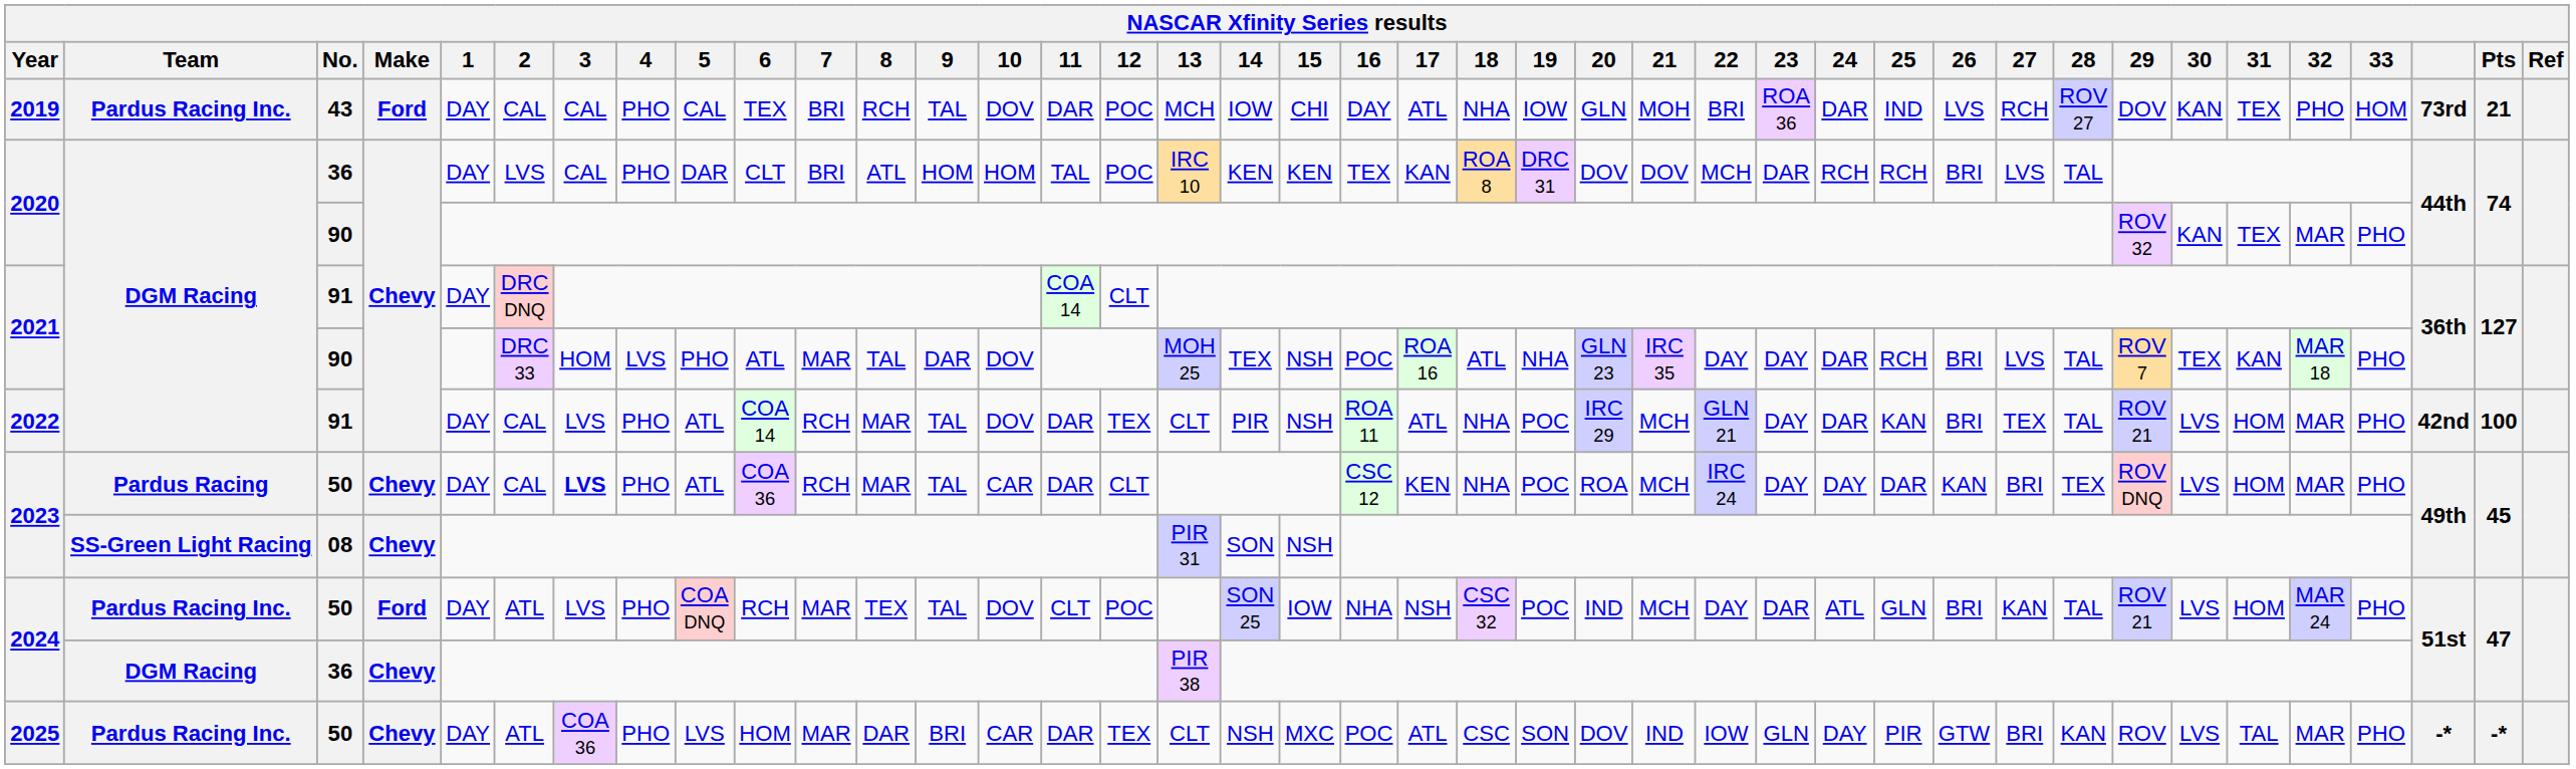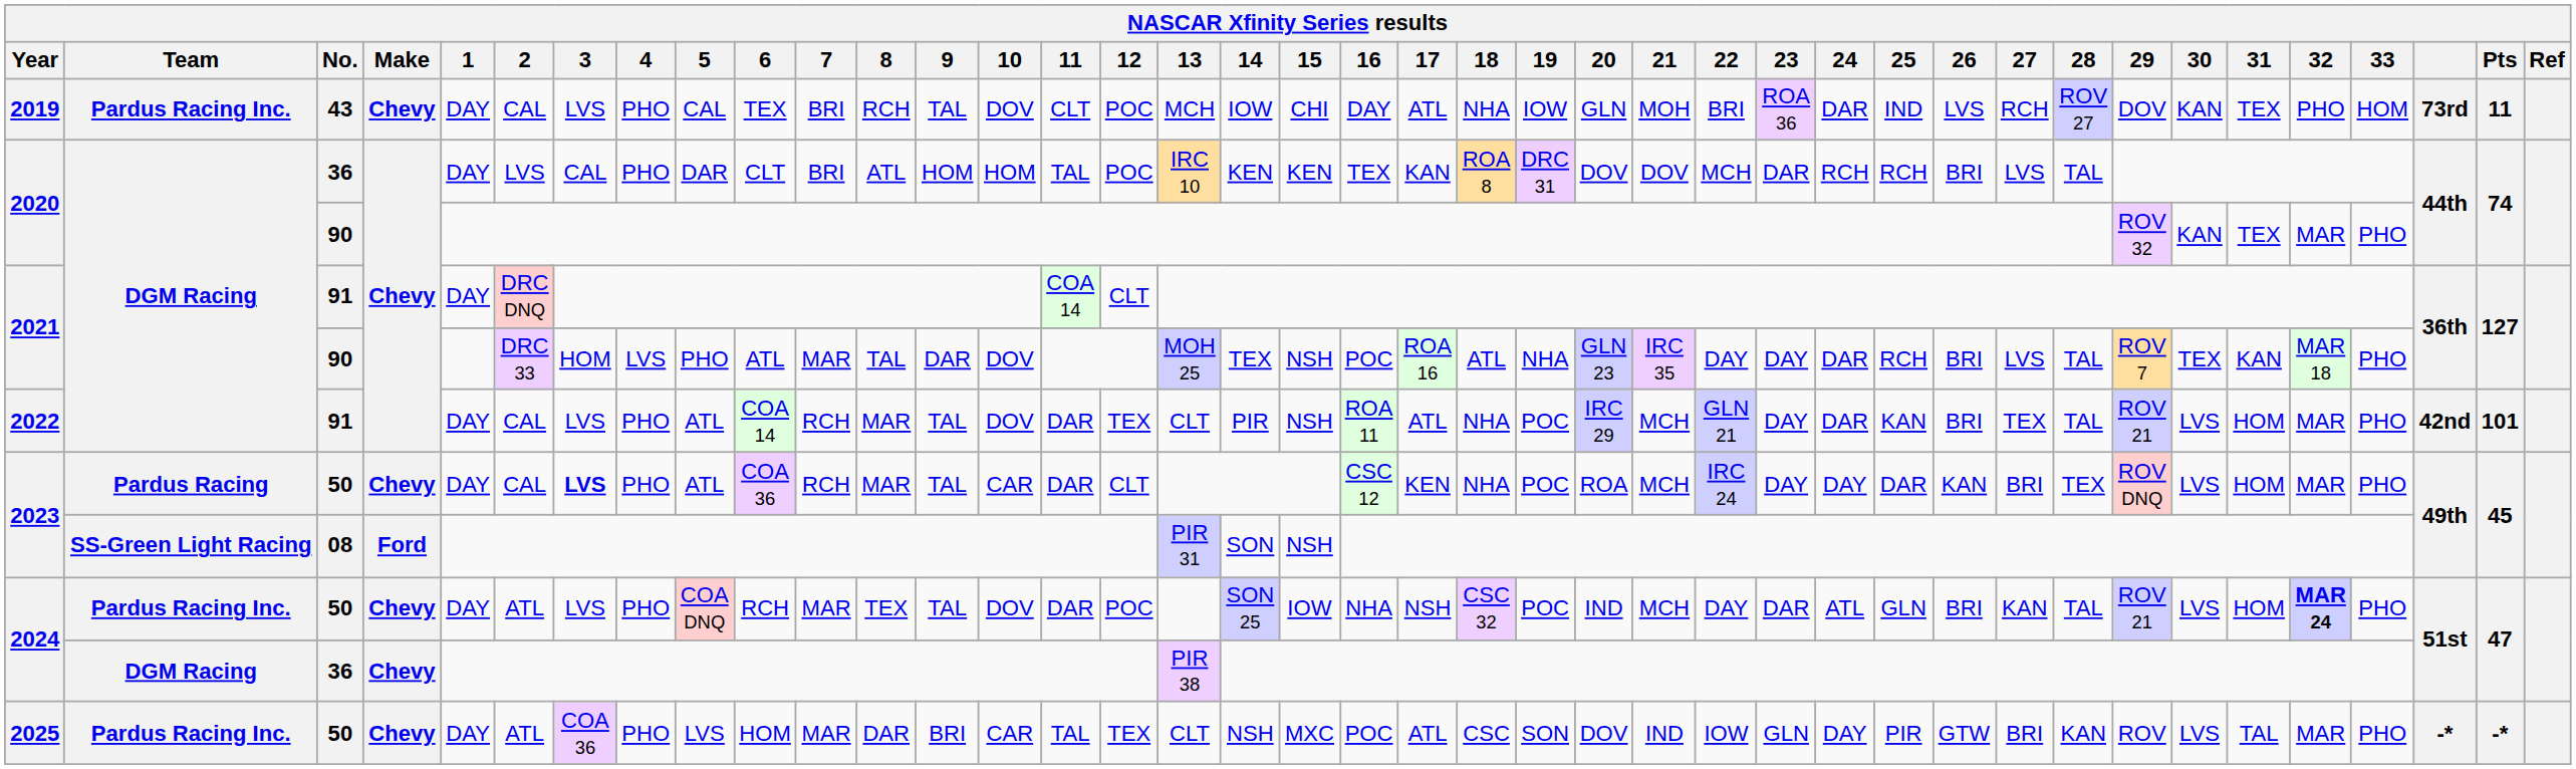 <table class="wikitable" style="text-align:center; font-size:75%">
 <tr>
 <th colspan=40><a href='#'>NASCAR Xfinity Series</a> results</th>
 </tr>
 <tr>
 <th>Year</th>
 <th>Team</th>
 <th>No.</th>
 <th>Make</th>
 <th>1</th>
 <th>2</th>
 <th>3</th>
 <th>4</th>
 <th>5</th>
 <th>6</th>
 <th>7</th>
 <th>8</th>
 <th>9</th>
 <th>10</th>
 <th>11</th>
 <th>12</th>
 <th>13</th>
 <th>14</th>
 <th>15</th>
 <th>16</th>
 <th>17</th>
 <th>18</th>
 <th>19</th>
 <th>20</th>
 <th>21</th>
 <th>22</th>
 <th>23</th>
 <th>24</th>
 <th>25</th>
 <th>26</th>
 <th>27</th>
 <th>28</th>
 <th>29</th>
 <th>30</th>
 <th>31</th>
 <th>32</th>
 <th>33</th>
 <th></th>
 <th>Pts</th>
 <th>Ref</th>
 </tr>
 <tr>
 <th><a href='#'>2019</a></th>
 <th><a href='#'>Pardus Racing Inc.</a></th>
 <th>43</th>
-<th><a href='#'>Ford</a></th>
+<th><a href='#'>Chevy</a></th>
 <td><a href='#'>DAY</a></td>
 <td><a href='#'>CAL</a></td>
-<td><a href='#'>CAL</a></td>
+<td><a href='#'>LVS</a></td>
 <td><a href='#'>PHO</a></td>
 <td><a href='#'>CAL</a></td>
 <td><a href='#'>TEX</a></td>
 <td><a href='#'>BRI</a></td>
 <td><a href='#'>RCH</a></td>
 <td><a href='#'>TAL</a></td>
 <td><a href='#'>DOV</a></td>
-<td><a href='#'>DAR</a></td>
+<td><a href='#'>CLT</a></td>
 <td><a href='#'>POC</a></td>
 <td><a href='#'>MCH</a></td>
 <td><a href='#'>IOW</a></td>
 <td><a href='#'>CHI</a></td>
 <td><a href='#'>DAY</a></td>
 <td><a href='#'>ATL</a></td>
 <td><a href='#'>NHA</a></td>
 <td><a href='#'>IOW</a></td>
 <td><a href='#'>GLN</a></td>
 <td><a href='#'>MOH</a></td>
 <td><a href='#'>BRI</a></td>
 <td style="background:#EFCFFF;"><a href='#'>ROA</a><br><small>36</small></td>
 <td><a href='#'>DAR</a></td>
 <td><a href='#'>IND</a></td>
 <td><a href='#'>LVS</a></td>
 <td><a href='#'>RCH</a></td>
 <td style="background:#CFCFFF;"><a href='#'>ROV</a><br><small>27</small></td>
 <td><a href='#'>DOV</a></td>
 <td><a href='#'>KAN</a></td>
 <td><a href='#'>TEX</a></td>
 <td><a href='#'>PHO</a></td>
 <td><a href='#'>HOM</a></td>
 <th>73rd</th>
-<th>21</th>
+<th>11</th>
 <th></th>
 </tr>
 <tr>
 <th rowspan=2><a href='#'>2020</a></th>
 <th rowspan=5><a href='#'>DGM Racing</a></th>
 <th>36</th>
 <th rowspan=5><a href='#'>Chevy</a></th>
 <td><a href='#'>DAY</a></td>
 <td><a href='#'>LVS</a></td>
 <td><a href='#'>CAL</a></td>
 <td><a href='#'>PHO</a></td>
 <td><a href='#'>DAR</a></td>
 <td><a href='#'>CLT</a></td>
 <td><a href='#'>BRI</a></td>
 <td><a href='#'>ATL</a></td>
 <td><a href='#'>HOM</a></td>
 <td><a href='#'>HOM</a></td>
 <td><a href='#'>TAL</a></td>
 <td><a href='#'>POC</a></td>
 <td style="background:#FFDF9F;"><a href='#'>IRC</a><br><small>10</small></td>
 <td><a href='#'>KEN</a></td>
 <td><a href='#'>KEN</a></td>
 <td><a href='#'>TEX</a></td>
 <td><a href='#'>KAN</a></td>
 <td style="background:#FFDF9F;"><a href='#'>ROA</a><br><small>8</small></td>
 <td style="background:#EFCFFF;"><a href='#'>DRC</a><br><small>31</small></td>
 <td><a href='#'>DOV</a></td>
 <td><a href='#'>DOV</a></td>
 <td><a href='#'>MCH</a></td>
 <td><a href='#'>DAR</a></td>
 <td><a href='#'>RCH</a></td>
 <td><a href='#'>RCH</a></td>
 <td><a href='#'>BRI</a></td>
 <td><a href='#'>LVS</a></td>
 <td><a href='#'>TAL</a></td>
 <td colspan=5></td>
 <th rowspan=2>44th</th>
 <th rowspan=2>74</th>
 <th rowspan=2></th>
 </tr>
 <tr>
 <th>90</th>
 <td colspan=28></td>
 <td style="background:#EFCFFF;"><a href='#'>ROV</a><br><small>32</small></td>
 <td><a href='#'>KAN</a></td>
 <td><a href='#'>TEX</a></td>
 <td><a href='#'>MAR</a></td>
 <td><a href='#'>PHO</a></td>
 </tr>
 <tr>
 <th rowspan=2><a href='#'>2021</a></th>
 <th>91</th>
 <td><a href='#'>DAY</a></td>
 <td style="background:#FFCFCF;"><a href='#'>DRC</a><br><small>DNQ</small></td>
 <td colspan=8></td>
 <td style="background:#DFFFDF;"><a href='#'>COA</a><br><small>14</small></td>
 <td><a href='#'>CLT</a></td>
 <td colspan=21></td>
 <th rowspan=2>36th</th>
 <th rowspan=2>127</th>
 <th rowspan=2></th>
 </tr>
 <tr>
 <th>90</th>
 <td></td>
 <td style="background:#EFCFFF;"><a href='#'>DRC</a><br><small>33</small></td>
 <td><a href='#'>HOM</a></td>
 <td><a href='#'>LVS</a></td>
 <td><a href='#'>PHO</a></td>
 <td><a href='#'>ATL</a></td>
 <td><a href='#'>MAR</a></td>
 <td><a href='#'>TAL</a></td>
 <td><a href='#'>DAR</a></td>
 <td><a href='#'>DOV</a></td>
 <td colspan=2></td>
 <td style="background:#CFCFFF;"><a href='#'>MOH</a><br><small>25</small></td>
 <td><a href='#'>TEX</a></td>
 <td><a href='#'>NSH</a></td>
 <td><a href='#'>POC</a></td>
 <td style="background:#DFFFDF;"><a href='#'>ROA</a><br><small>16</small></td>
 <td><a href='#'>ATL</a></td>
 <td><a href='#'>NHA</a></td>
 <td style="background:#CFCFFF;"><a href='#'>GLN</a><br><small>23</small></td>
 <td style="background:#EFCFFF;"><a href='#'>IRC</a><br><small>35</small></td>
 <td><a href='#'>DAY</a></td>
 <td><a href='#'>DAY</a></td>
 <td><a href='#'>DAR</a></td>
 <td><a href='#'>RCH</a></td>
 <td><a href='#'>BRI</a></td>
 <td><a href='#'>LVS</a></td>
 <td><a href='#'>TAL</a></td>
 <td style="background:#FFDF9F;"><a href='#'>ROV</a><br><small>7</small></td>
 <td><a href='#'>TEX</a></td>
 <td><a href='#'>KAN</a></td>
 <td style="background:#DFFFDF;"><a href='#'>MAR</a><br><small>18</small></td>
 <td><a href='#'>PHO</a></td>
 </tr>
 <tr>
 <th><a href='#'>2022</a></th>
 <th>91</th>
 <td><a href='#'>DAY</a></td>
 <td><a href='#'>CAL</a></td>
 <td><a href='#'>LVS</a></td>
 <td><a href='#'>PHO</a></td>
 <td><a href='#'>ATL</a></td>
 <td style="background:#DFFFDF;"><a href='#'>COA</a><br><small>14</small></td>
 <td><a href='#'>RCH</a></td>
 <td><a href='#'>MAR</a></td>
 <td><a href='#'>TAL</a></td>
 <td><a href='#'>DOV</a></td>
 <td><a href='#'>DAR</a></td>
 <td><a href='#'>TEX</a></td>
 <td><a href='#'>CLT</a></td>
 <td><a href='#'>PIR</a></td>
 <td><a href='#'>NSH</a></td>
 <td style="background:#DFFFDF;"><a href='#'>ROA</a><br><small>11</small></td>
 <td><a href='#'>ATL</a></td>
 <td><a href='#'>NHA</a></td>
 <td><a href='#'>POC</a></td>
 <td style="background:#CFCFFF;"><a href='#'>IRC</a><br><small>29</small></td>
 <td><a href='#'>MCH</a></td>
 <td style="background:#CFCFFF;"><a href='#'>GLN</a><br><small>21</small></td>
 <td><a href='#'>DAY</a></td>
 <td><a href='#'>DAR</a></td>
 <td><a href='#'>KAN</a></td>
 <td><a href='#'>BRI</a></td>
 <td><a href='#'>TEX</a></td>
 <td><a href='#'>TAL</a></td>
 <td style="background:#CFCFFF;"><a href='#'>ROV</a><br><small>21</small></td>
 <td><a href='#'>LVS</a></td>
 <td><a href='#'>HOM</a></td>
 <td><a href='#'>MAR</a></td>
 <td><a href='#'>PHO</a></td>
 <th>42nd</th>
-<th>100</th>
+<th>101</th>
 <th></th>
 </tr>
 <tr>
 <th rowspan=2><a href='#'>2023</a></th>
 <th><a href='#'>Pardus Racing</a></th>
 <th>50</th>
 <th><a href='#'>Chevy</a></th>
 <td><a href='#'>DAY</a></td>
 <td><a href='#'>CAL</a></td>
 <td><strong><a href='#'>LVS</a></strong></td>
 <td><a href='#'>PHO</a></td>
 <td><a href='#'>ATL</a></td>
 <td style="background:#EFCFFF;"><a href='#'>COA</a><br><small>36</small></td>
 <td><a href='#'>RCH</a></td>
 <td><a href='#'>MAR</a></td>
 <td><a href='#'>TAL</a></td>
 <td><a href='#'>CAR</a></td>
 <td><a href='#'>DAR</a></td>
 <td><a href='#'>CLT</a></td>
 <td colspan=3></td>
 <td style="background:#DFFFDF;"><a href='#'>CSC</a><br><small>12</small></td>
 <td><a href='#'>KEN</a></td>
 <td><a href='#'>NHA</a></td>
 <td><a href='#'>POC</a></td>
 <td><a href='#'>ROA</a></td>
 <td><a href='#'>MCH</a></td>
 <td style="background:#CFCFFF;"><a href='#'>IRC</a><br><small>24</small></td>
 <td><a href='#'>DAY</a></td>
 <td><a href='#'>DAY</a></td>
 <td><a href='#'>DAR</a></td>
 <td><a href='#'>KAN</a></td>
 <td><a href='#'>BRI</a></td>
 <td><a href='#'>TEX</a></td>
 <td style="background:#FFCFCF;"><a href='#'>ROV</a><br><small>DNQ</small></td>
 <td><a href='#'>LVS</a></td>
 <td><a href='#'>HOM</a></td>
 <td><a href='#'>MAR</a></td>
 <td><a href='#'>PHO</a></td>
 <th rowspan=2>49th</th>
 <th rowspan=2>45</th>
 <th rowspan=2></th>
 </tr>
 <tr>
 <th><a href='#'>SS-Green Light Racing</a></th>
 <th>08</th>
-<th><a href='#'>Chevy</a></th>
+<th><a href='#'>Ford</a></th>
 <td colspan=12></td>
 <td style="background:#CFCFFF;"><a href='#'>PIR</a><br><small>31</small></td>
 <td><a href='#'>SON</a></td>
 <td><a href='#'>NSH</a></td>
 <td colspan=18></td>
 </tr>
 <tr>
 <th rowspan=2><a href='#'>2024</a></th>
 <th><a href='#'>Pardus Racing Inc.</a></th>
 <th>50</th>
-<th><a href='#'>Ford</a></th>
+<th><a href='#'>Chevy</a></th>
 <td><a href='#'>DAY</a></td>
 <td><a href='#'>ATL</a></td>
 <td><a href='#'>LVS</a></td>
 <td><a href='#'>PHO</a></td>
 <td style="background:#FFCFCF;"><a href='#'>COA</a><br><small>DNQ</small></td>
 <td><a href='#'>RCH</a></td>
 <td><a href='#'>MAR</a></td>
 <td><a href='#'>TEX</a></td>
 <td><a href='#'>TAL</a></td>
 <td><a href='#'>DOV</a></td>
-<td><a href='#'>CLT</a></td>
+<td><a href='#'>DAR</a></td>
 <td><a href='#'>POC</a></td>
 <td></td>
 <td style="background:#CFCFFF;"><a href='#'>SON</a><br><small>25</small></td>
 <td><a href='#'>IOW</a></td>
 <td><a href='#'>NHA</a></td>
 <td><a href='#'>NSH</a></td>
 <td style="background:#EFCFFF;"><a href='#'>CSC</a><br><small>32</small></td>
 <td><a href='#'>POC</a></td>
 <td><a href='#'>IND</a></td>
 <td><a href='#'>MCH</a></td>
 <td><a href='#'>DAY</a></td>
 <td><a href='#'>DAR</a></td>
 <td><a href='#'>ATL</a></td>
 <td><a href='#'>GLN</a></td>
 <td><a href='#'>BRI</a></td>
 <td><a href='#'>KAN</a></td>
 <td><a href='#'>TAL</a></td>
 <td style="background:#CFCFFF;"><a href='#'>ROV</a><br><small>21</small></td>
 <td><a href='#'>LVS</a></td>
 <td><a href='#'>HOM</a></td>
-<td style="background:#CFCFFF;"><a href='#'>MAR</a><br><small>24</small></td>
+<td style="background:#CFCFFF;"><strong><a href='#'>MAR</a><br><small>24</small></strong></td>
 <td><a href='#'>PHO</a></td>
 <th rowspan=2>51st</th>
 <th rowspan=2>47</th>
 <th rowspan=2></th>
 </tr>
 <tr>
 <th><a href='#'>DGM Racing</a></th>
 <th>36</th>
 <th><a href='#'>Chevy</a></th>
 <td colspan=12></td>
 <td style="background:#EFCFFF;"><a href='#'>PIR</a><br><small>38</small></td>
 <td colspan=20></td>
 </tr>
 <tr>
 <th><a href='#'>2025</a></th>
 <th><a href='#'>Pardus Racing Inc.</a></th>
 <th>50</th>
 <th><a href='#'>Chevy</a></th>
 <td><a href='#'>DAY</a></td>
 <td><a href='#'>ATL</a></td>
 <td style="background:#EFCFFF;"><a href='#'>COA</a><br><small>36</small></td>
 <td><a href='#'>PHO</a></td>
 <td><a href='#'>LVS</a></td>
 <td><a href='#'>HOM</a></td>
 <td><a href='#'>MAR</a></td>
 <td><a href='#'>DAR</a></td>
 <td><a href='#'>BRI</a></td>
 <td><a href='#'>CAR</a></td>
-<td><a href='#'>DAR</a></td>
+<td><a href='#'>TAL</a></td>
 <td><a href='#'>TEX</a></td>
 <td><a href='#'>CLT</a></td>
 <td><a href='#'>NSH</a></td>
 <td><a href='#'>MXC</a></td>
 <td><a href='#'>POC</a></td>
 <td><a href='#'>ATL</a></td>
 <td><a href='#'>CSC</a></td>
 <td><a href='#'>SON</a></td>
 <td><a href='#'>DOV</a></td>
 <td><a href='#'>IND</a></td>
 <td><a href='#'>IOW</a></td>
 <td><a href='#'>GLN</a></td>
 <td><a href='#'>DAY</a></td>
 <td><a href='#'>PIR</a></td>
 <td><a href='#'>GTW</a></td>
 <td><a href='#'>BRI</a></td>
 <td><a href='#'>KAN</a></td>
 <td><a href='#'>ROV</a></td>
 <td><a href='#'>LVS</a></td>
 <td><a href='#'>TAL</a></td>
 <td><a href='#'>MAR</a></td>
 <td><a href='#'>PHO</a></td>
 <th>-*</th>
 <th>-*</th>
 <th></th>
 </tr>
 </table>
